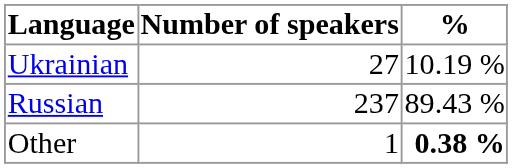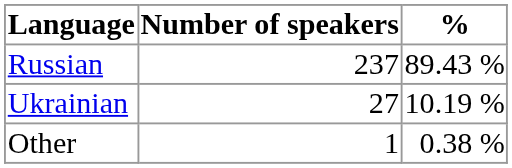 <table rules="all" style="border: 1px solid #999">
 <tr>
 <th>Language</th>
 <th>Number of speakers</th>
 <th>%</th>
 </tr>
 <tr>
+<td><a href='#'>Russian</a></td>
+<td align="right">237</td>
+<td align="right">89.43 %</td>
+</tr>
+<tr>
 <td><a href='#'>Ukrainian</a></td>
 <td align="right">27</td>
 <td align="right">10.19 %</td>
 </tr>
 <tr>
-<td><a href='#'>Russian</a></td>
-<td align="right">237</td>
-<td align="right">89.43 %</td>
-</tr>
-<tr>
 <td>Other</td>
 <td align="right">1</td>
-<td align="right"><strong>0.38 %</strong></td>
+<td align="right">0.38 %</td>
 </tr>
 </table>
